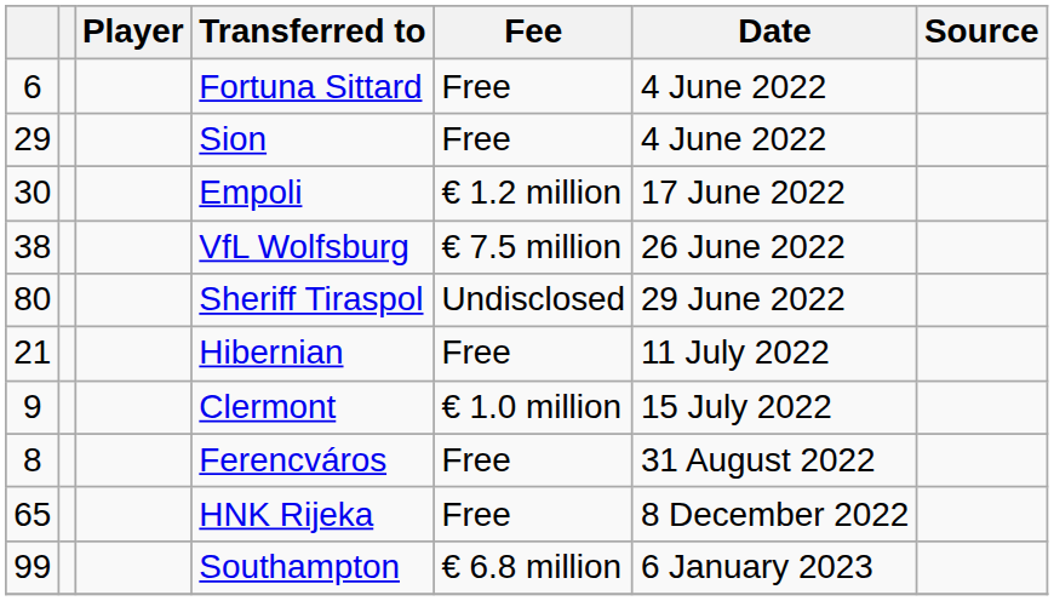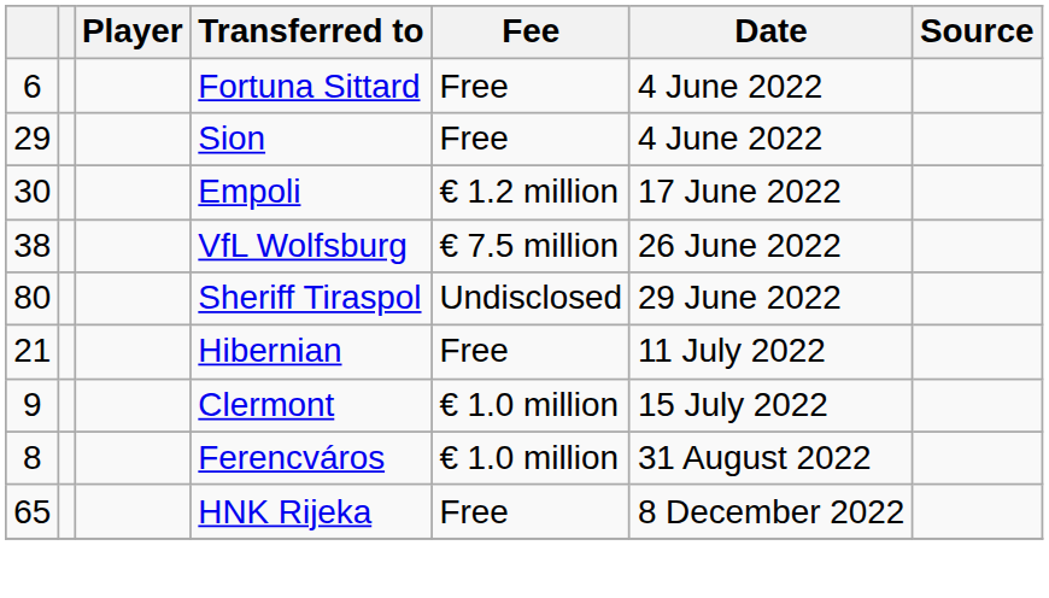 <table class="wikitable plainrowheaders sortable">
 <tr>
 <th></th>
 <th></th>
 <th scope=col>Player</th>
 <th>Transferred to</th>
 <th !scope=col; style="width: 65px;">Fee</th>
 <th scope=col>Date</th>
 <th scope=col>Source</th>
 </tr>
 <tr>
 <td align=center>6</td>
 <td align=center></td>
 <td></td>
 <td> <a href='#'>Fortuna Sittard</a></td>
 <td>Free</td>
 <td>4 June 2022</td>
 <td></td>
 </tr>
 <tr>
 <td align=center>29</td>
 <td align=center></td>
 <td></td>
 <td> <a href='#'>Sion</a></td>
 <td>Free</td>
 <td>4 June 2022</td>
 <td></td>
 </tr>
 <tr>
 <td align=center>30</td>
 <td align=center></td>
 <td></td>
 <td> <a href='#'>Empoli</a></td>
 <td>€ 1.2 million</td>
 <td>17 June 2022</td>
 <td></td>
 </tr>
 <tr>
 <td align="center">38</td>
 <td align="center"></td>
 <td></td>
 <td> <a href='#'>VfL Wolfsburg</a></td>
 <td>€ 7.5 million</td>
 <td>26 June 2022</td>
 <td></td>
 </tr>
 <tr>
 <td align=center>80</td>
 <td align=center></td>
 <td></td>
 <td> <a href='#'>Sheriff Tiraspol</a></td>
 <td>Undisclosed</td>
 <td>29 June 2022</td>
 <td></td>
 </tr>
 <tr>
 <td align=center>21</td>
 <td align=center></td>
 <td></td>
 <td> <a href='#'>Hibernian</a></td>
 <td>Free</td>
 <td>11 July 2022</td>
 <td></td>
 </tr>
 <tr>
 <td align=center>9</td>
 <td align=center></td>
 <td></td>
 <td> <a href='#'>Clermont</a></td>
 <td>€ 1.0 million</td>
 <td>15 July 2022</td>
 <td></td>
 </tr>
 <tr>
 <td align=center>8</td>
 <td align=center></td>
 <td></td>
 <td> <a href='#'>Ferencváros</a></td>
-<td>Free</td>
+<td>€ 1.0 million</td>
 <td>31 August 2022</td>
 <td></td>
 </tr>
 <tr>
 <td align=center>65</td>
 <td align=center></td>
 <td></td>
 <td> <a href='#'>HNK Rijeka</a></td>
 <td>Free</td>
 <td>8 December 2022</td>
 <td></td>
 </tr>
 <tr>
-<td align="center">99</td>
-<td align="center"></td>
-<td></td>
-<td> <a href='#'>Southampton</a></td>
-<td>€ 6.8 million</td>
-<td>6 January 2023</td>
-<td></td>
-</tr>
-<tr>
 </tr>
 </table>
